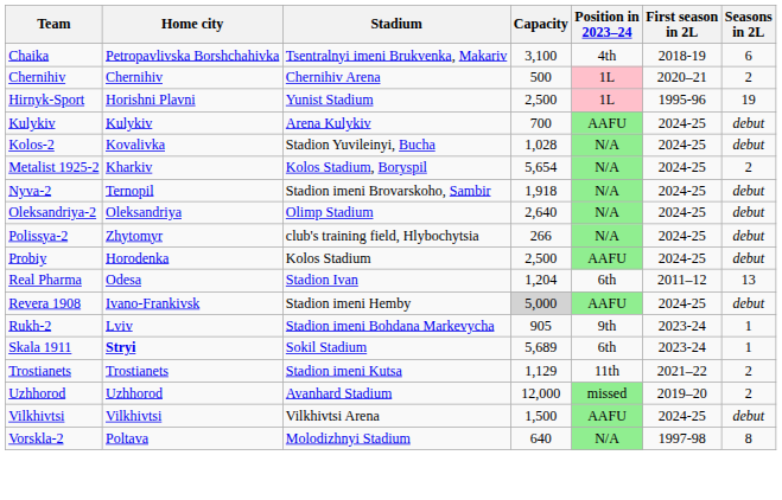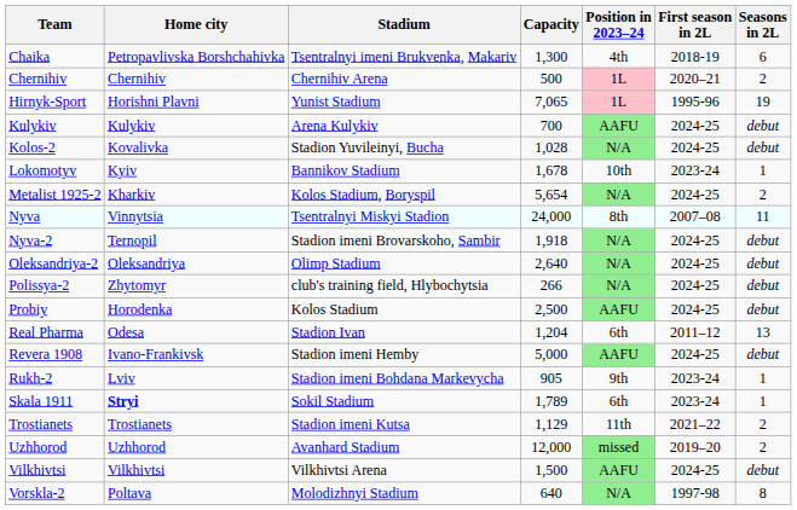 <table class="wikitable sortable" style="text-align: left;">
 <tr>
 <th>Team</th>
 <th>Home city</th>
 <th>Stadium</th>
 <th>Capacity</th>
 <th>Position in<br><a href='#'>2023–24</a></th>
 <th>First season<br>in 2L</th>
 <th>Seasons<br>in 2L</th>
 </tr>
 <tr>
 <td><a href='#'>Chaika</a></td>
 <td><a href='#'>Petropavlivska Borshchahivka</a></td>
 <td><a href='#'>Tsentralnyi imeni Brukvenka</a>, <a href='#'>Makariv</a></td>
-<td align="center">3,100</td>
+<td align="center">1,300</td>
 <td align="center">4th</td>
 <td align="center">2018-19</td>
 <td align="center">6</td>
 </tr>
 <tr bgcolor=>
 <td><a href='#'>Chernihiv</a></td>
 <td><a href='#'>Chernihiv</a></td>
 <td><a href='#'>Chernihiv Arena</a></td>
 <td align="center">500</td>
 <td align="center" bgcolor=pink>1L</td>
 <td align="center">2020–21</td>
 <td align="center">2</td>
 </tr>
 <tr>
 <td><a href='#'>Hirnyk-Sport</a></td>
 <td><a href='#'>Horishni Plavni</a></td>
 <td><a href='#'>Yunist Stadium</a></td>
-<td align="center">2,500</td>
+<td align="center">7,065</td>
 <td align="center" bgcolor=pink>1L</td>
 <td align="center">1995-96</td>
 <td align="center">19</td>
 </tr>
 <tr>
 <td><a href='#'>Kulykiv</a></td>
 <td><a href='#'>Kulykiv</a></td>
 <td><a href='#'>Arena Kulykiv</a></td>
 <td align="center">700</td>
 <td align="center" bgcolor=lightgreen>AAFU</td>
 <td align="center">2024-25</td>
 <td align="center"><em>debut</em></td>
 </tr>
 <tr>
 <td><a href='#'>Kolos-2</a></td>
 <td><a href='#'>Kovalivka</a></td>
 <td>Stadion Yuvileinyi, <a href='#'>Bucha</a></td>
 <td align="center">1,028</td>
 <td align="center" bgcolor=lightgreen>N/A</td>
 <td align="center">2024-25</td>
 <td align="center"><em>debut</em></td>
 </tr>
+<tr>
+<td><a href='#'>Lokomotyv</a></td>
+<td><a href='#'>Kyiv</a></td>
+<td><a href='#'>Bannikov Stadium</a></td>
+<td align="center">1,678</td>
+<td align="center">10th</td>
+<td align="center">2023-24</td>
+<td align="center">1</td>
+</tr>
 <tr bgcolor=>
 <td><a href='#'>Metalist 1925-2</a></td>
 <td><a href='#'>Kharkiv</a></td>
 <td><a href='#'>Kolos Stadium</a>, <a href='#'>Boryspil</a></td>
 <td align="center">5,654</td>
 <td align="center" bgcolor=lightgreen>N/A</td>
 <td align="center">2024-25</td>
 <td align="center">2</td>
+</tr>
+<tr bgcolor=azure>
+<td><a href='#'>Nyva</a></td>
+<td><a href='#'>Vinnytsia</a></td>
+<td><a href='#'>Tsentralnyi Miskyi Stadion</a></td>
+<td align="center">24,000</td>
+<td align="center">8th</td>
+<td align="center">2007–08</td>
+<td align="center">11</td>
 </tr>
 <tr bgcolor=>
 <td><a href='#'>Nyva-2</a></td>
 <td><a href='#'>Ternopil</a></td>
 <td>Stadion imeni Brovarskoho, <a href='#'>Sambir</a></td>
 <td align="center">1,918</td>
 <td align="center" bgcolor=lightgreen>N/A</td>
 <td align="center">2024-25</td>
 <td align="center"><em>debut</em></td>
 </tr>
 <tr>
 <td><a href='#'>Oleksandriya-2</a></td>
 <td><a href='#'>Oleksandriya</a></td>
 <td><a href='#'>Olimp Stadium</a></td>
 <td align="center">2,640</td>
 <td align="center" bgcolor=lightgreen>N/A</td>
 <td align="center">2024-25</td>
 <td align="center"><em>debut</em></td>
 </tr>
 <tr>
 <td><a href='#'>Polissya-2</a></td>
 <td><a href='#'>Zhytomyr</a></td>
 <td>club's training field, Hlybochytsia</td>
 <td align="center">266</td>
 <td align="center" bgcolor=lightgreen>N/A</td>
 <td align="center">2024-25</td>
 <td align="center"><em>debut</em></td>
 </tr>
 <tr>
 <td><a href='#'>Probiy</a></td>
 <td><a href='#'>Horodenka</a></td>
 <td>Kolos Stadium</td>
 <td align="center">2,500</td>
 <td align="center" bgcolor=lightgreen>AAFU</td>
 <td align="center">2024-25</td>
 <td align="center"><em>debut</em></td>
 </tr>
 <tr>
 <td><a href='#'>Real Pharma</a></td>
 <td><a href='#'>Odesa</a></td>
 <td><a href='#'>Stadion Ivan</a></td>
 <td align="center">1,204</td>
 <td align="center">6th</td>
 <td align="center">2011–12</td>
 <td align="center">13</td>
 </tr>
 <tr>
 <td><a href='#'>Revera 1908</a></td>
 <td><a href='#'>Ivano-Frankivsk</a></td>
 <td>Stadion imeni Hemby</td>
-<td align="center" style="background: lightgrey;">5,000</td>
+<td align="center">5,000</td>
 <td align="center" bgcolor=lightgreen>AAFU</td>
 <td align="center">2024-25</td>
 <td align="center"><em>debut</em></td>
 </tr>
 <tr bgcolor=>
 <td><a href='#'>Rukh-2</a></td>
 <td><a href='#'>Lviv</a></td>
 <td><a href='#'>Stadion imeni Bohdana Markevycha</a></td>
 <td align="center">905</td>
 <td align="center">9th</td>
 <td align="center">2023-24</td>
 <td align="center">1</td>
 </tr>
 <tr>
 <td><a href='#'>Skala 1911</a></td>
 <td><strong><a href='#'>Stryi</a></strong></td>
 <td><a href='#'>Sokil Stadium</a></td>
-<td align="center">5,689</td>
+<td align="center">1,789</td>
 <td align="center">6th</td>
 <td align="center">2023-24</td>
 <td align="center">1</td>
 </tr>
 <tr>
 <td><a href='#'>Trostianets</a></td>
 <td><a href='#'>Trostianets</a></td>
 <td><a href='#'>Stadion imeni Kutsa</a></td>
 <td align="center">1,129</td>
 <td align="center">11th</td>
 <td align="center">2021–22</td>
 <td align="center">2</td>
 </tr>
 <tr>
 <td><a href='#'>Uzhhorod</a></td>
 <td><a href='#'>Uzhhorod</a></td>
 <td><a href='#'>Avanhard Stadium</a></td>
 <td align="center">12,000</td>
 <td align="center" bgcolor=lightgreen>missed</td>
 <td align="center">2019–20</td>
 <td align="center">2</td>
 </tr>
 <tr>
 <td><a href='#'>Vilkhivtsi</a></td>
 <td><a href='#'>Vilkhivtsi</a></td>
 <td>Vilkhivtsi Arena</td>
 <td align="center">1,500</td>
 <td align="center" bgcolor=lightgreen>AAFU</td>
 <td align="center">2024-25</td>
 <td align="center"><em>debut</em></td>
 </tr>
 <tr>
 <td><a href='#'>Vorskla-2</a></td>
 <td><a href='#'>Poltava</a></td>
 <td><a href='#'>Molodizhnyi Stadium</a></td>
 <td align="center">640</td>
 <td align="center" bgcolor=lightgreen>N/A</td>
 <td align="center">1997-98</td>
 <td align="center">8</td>
 </tr>
 </table>
